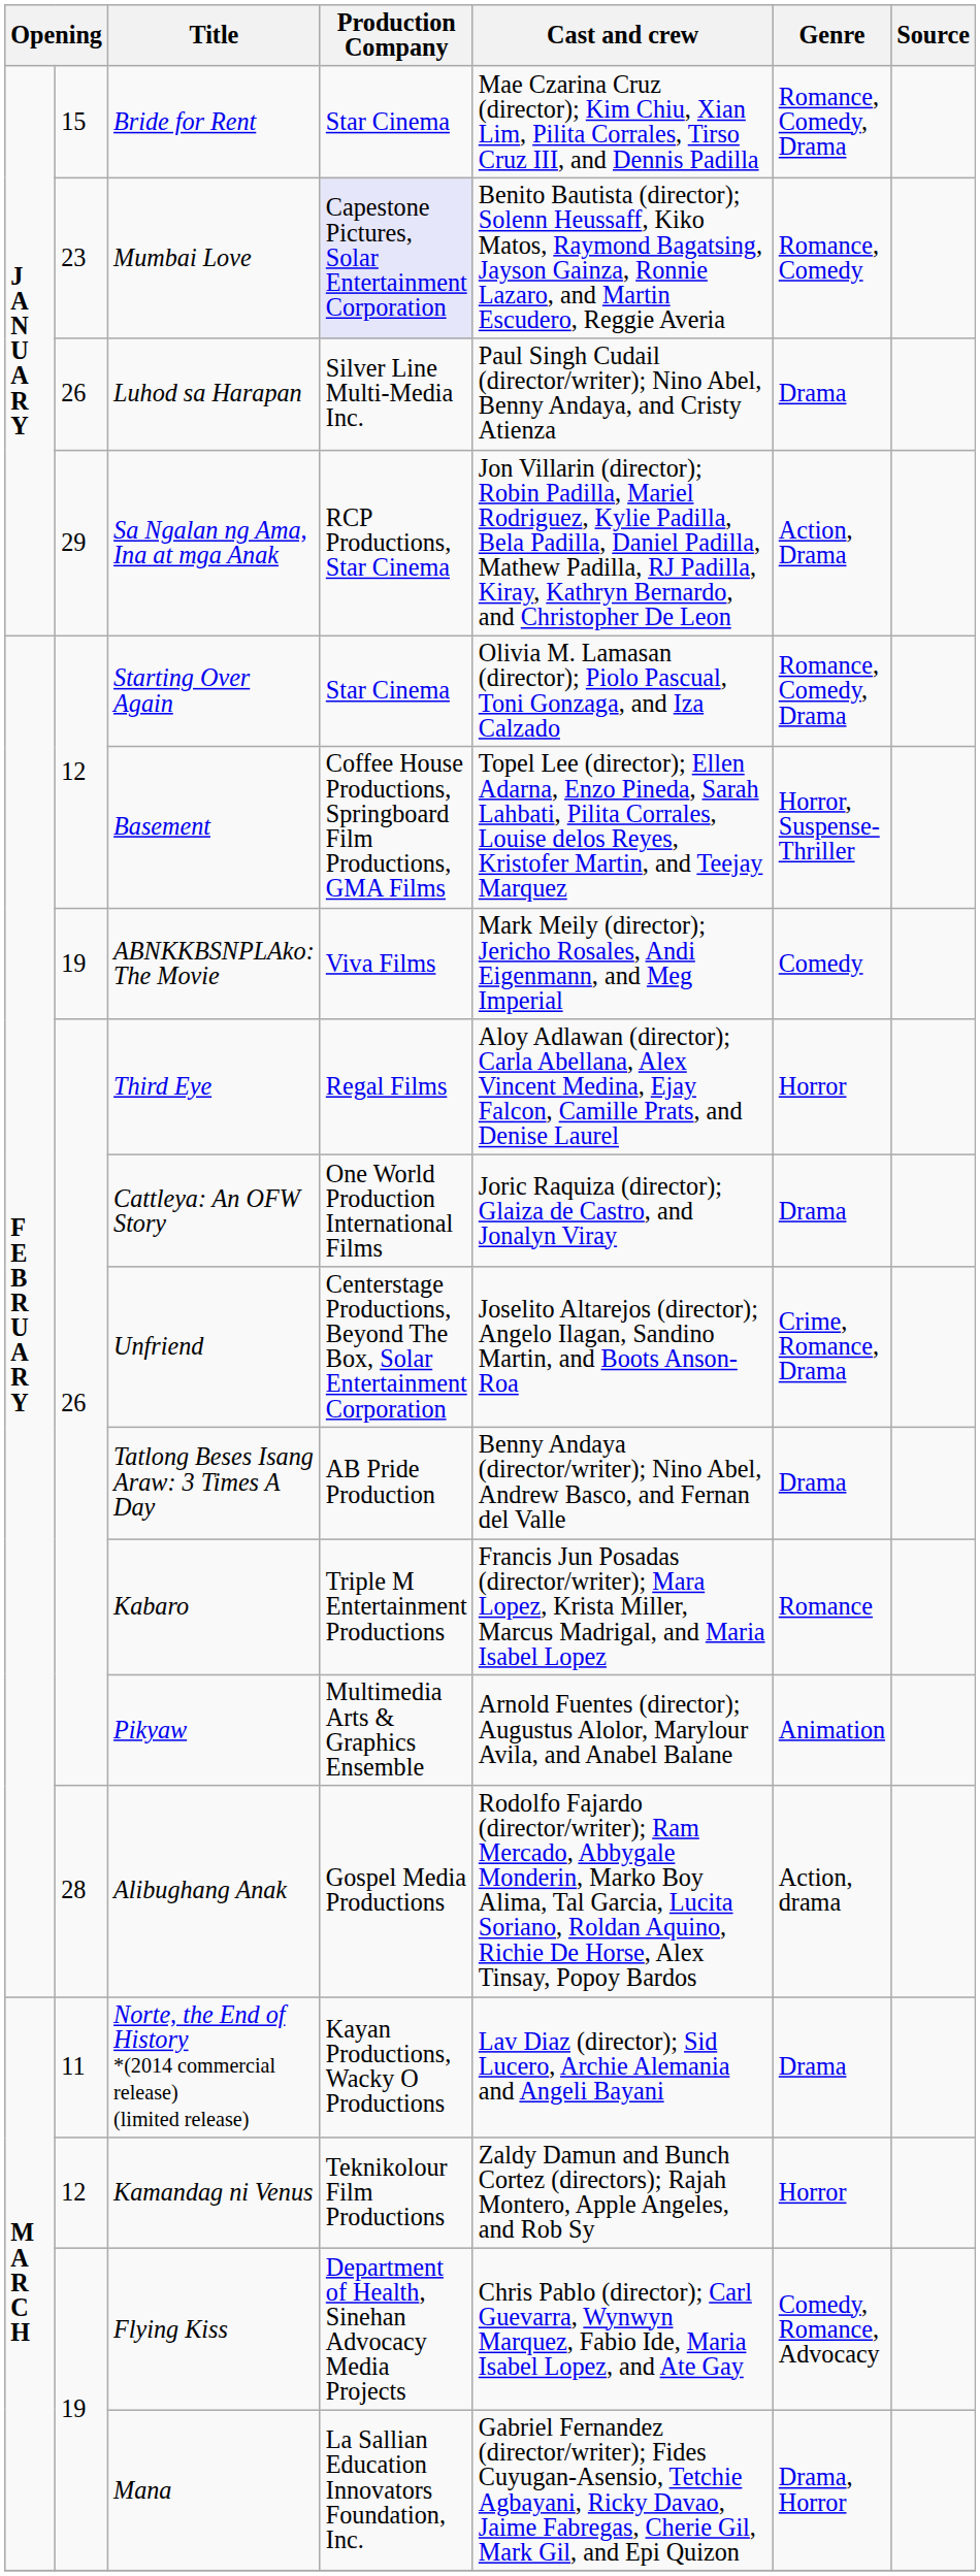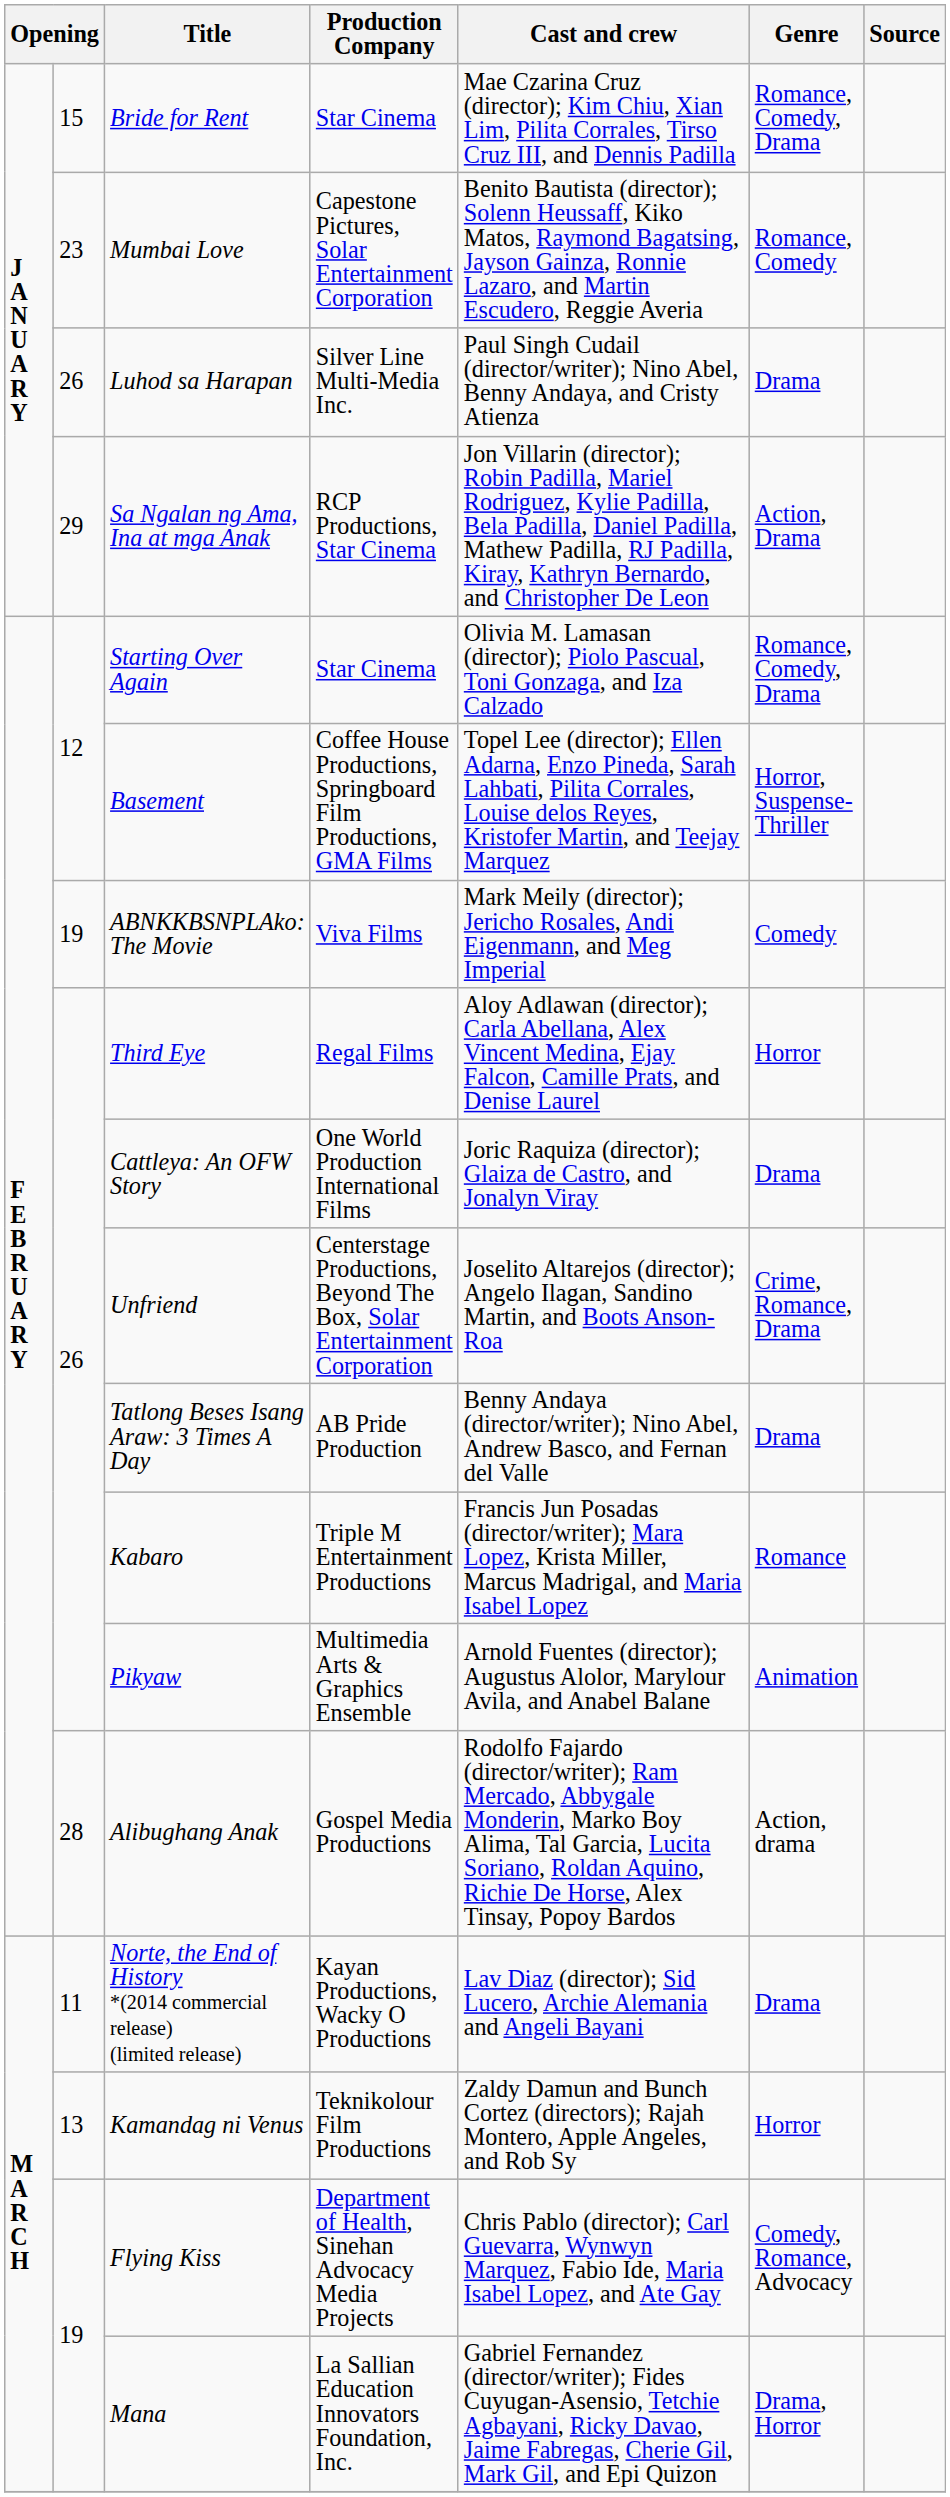 <table class="wikitable" style="text-align:left; font-size:100%; line-height:16px;" width="100%">
 <tr>
 <th colspan="2">Opening</th>
 <th style="width:20%;">Title</th>
 <th style="width:15%;">Production Company</th>
 <th style="width:40%;">Cast and crew</th>
 <th style="width:10%;">Genre</th>
 <th style="width:05%;">Source</th>
 </tr>
 <tr>
 <td rowspan="4"><strong>J</strong><br><strong>A</strong><br><strong>N</strong><br><strong>U</strong><br><strong>A</strong><br><strong>R</strong><br><strong>Y</strong></td>
 <td>15</td>
 <td><em><a href='#'>Bride for Rent</a></em></td>
 <td><a href='#'>Star Cinema</a></td>
 <td style="text-align:left;">Mae Czarina Cruz (director); <a href='#'>Kim Chiu</a>, <a href='#'>Xian Lim</a>, <a href='#'>Pilita Corrales</a>, <a href='#'>Tirso Cruz III</a>, and <a href='#'>Dennis Padilla</a></td>
 <td style="text-align:left;"><a href='#'>Romance</a>, <a href='#'>Comedy</a>, <a href='#'>Drama</a></td>
 <td></td>
 </tr>
 <tr>
 <td>23</td>
 <td><em>Mumbai Love</em></td>
-<td style="background: lavender;">Capestone Pictures, <a href='#'>Solar Entertainment Corporation</a></td>
+<td>Capestone Pictures, <a href='#'>Solar Entertainment Corporation</a></td>
 <td style="text-align:left;">Benito Bautista (director); <a href='#'>Solenn Heussaff</a>, Kiko Matos, <a href='#'>Raymond Bagatsing</a>, <a href='#'>Jayson Gainza</a>, <a href='#'>Ronnie Lazaro</a>, and <a href='#'>Martin Escudero</a>, Reggie Averia</td>
 <td style="text-align:left;"><a href='#'>Romance</a>, <a href='#'>Comedy</a></td>
 <td></td>
 </tr>
 <tr>
 <td>26</td>
 <td><em>Luhod sa Harapan</em></td>
 <td>Silver Line Multi-Media Inc.</td>
 <td style="text-align:left;">Paul Singh Cudail (director/writer); Nino Abel, Benny Andaya, and Cristy Atienza</td>
 <td style="text-align:left;"><a href='#'>Drama</a></td>
 <td></td>
 </tr>
 <tr>
 <td>29</td>
 <td><em><a href='#'>Sa Ngalan ng Ama, Ina at mga Anak</a></em></td>
 <td>RCP Productions, <a href='#'>Star Cinema</a></td>
 <td style="text-align:left;">Jon Villarin (director); <a href='#'>Robin Padilla</a>, <a href='#'>Mariel Rodriguez</a>, <a href='#'>Kylie Padilla</a>, <a href='#'>Bela Padilla</a>, <a href='#'>Daniel Padilla</a>, Mathew Padilla, <a href='#'>RJ Padilla</a>, <a href='#'>Kiray</a>, <a href='#'>Kathryn Bernardo</a>, and <a href='#'>Christopher De Leon</a></td>
 <td style="text-align:left;"><a href='#'>Action</a>, <a href='#'>Drama</a></td>
 <td></td>
 </tr>
 <tr>
 <td rowspan="10"><strong>F</strong><br><strong>E</strong><br><strong>B</strong><br><strong>R</strong><br><strong>U</strong><br><strong>A</strong><br><strong>R</strong><br><strong>Y</strong></td>
 <td rowspan="2">12</td>
 <td><em><a href='#'>Starting Over Again</a></em></td>
 <td><a href='#'>Star Cinema</a></td>
 <td style="text-align:left;">Olivia M. Lamasan (director); <a href='#'>Piolo Pascual</a>, <a href='#'>Toni Gonzaga</a>, and <a href='#'>Iza Calzado</a></td>
 <td style="text-align:left;"><a href='#'>Romance</a>, <a href='#'>Comedy</a>, <a href='#'>Drama</a></td>
 <td></td>
 </tr>
 <tr>
 <td><em><a href='#'>Basement</a></em></td>
 <td>Coffee House Productions, Springboard Film Productions, <a href='#'>GMA Films</a></td>
 <td style="text-align:left;">Topel Lee (director); <a href='#'>Ellen Adarna</a>, <a href='#'>Enzo Pineda</a>, <a href='#'>Sarah Lahbati</a>, <a href='#'>Pilita Corrales</a>, <a href='#'>Louise delos Reyes</a>, <a href='#'>Kristofer Martin</a>, and <a href='#'>Teejay Marquez</a></td>
 <td style="text-align:left;"><a href='#'>Horror</a>, <a href='#'>Suspense-Thriller</a></td>
 <td></td>
 </tr>
 <tr>
 <td>19</td>
 <td><em>ABNKKBSNPLAko: The Movie</em></td>
 <td><a href='#'>Viva Films</a></td>
 <td style="text-align:left;">Mark Meily (director); <a href='#'>Jericho Rosales</a>, <a href='#'>Andi Eigenmann</a>, and <a href='#'>Meg Imperial</a></td>
 <td style="text-align:left;"><a href='#'>Comedy</a></td>
 <td></td>
 </tr>
 <tr>
 <td rowspan="6">26</td>
 <td><em><a href='#'>Third Eye</a></em></td>
 <td><a href='#'>Regal Films</a></td>
 <td style="text-align:left;">Aloy Adlawan (director); <a href='#'>Carla Abellana</a>, <a href='#'>Alex Vincent Medina</a>, <a href='#'>Ejay Falcon</a>, <a href='#'>Camille Prats</a>, and <a href='#'>Denise Laurel</a></td>
 <td style="text-align:left;"><a href='#'>Horror</a></td>
 <td></td>
 </tr>
 <tr>
 <td><em>Cattleya: An OFW Story</em></td>
 <td>One World Production International Films</td>
 <td style="text-align:left;">Joric Raquiza (director); <a href='#'>Glaiza de Castro</a>, and <a href='#'>Jonalyn Viray</a></td>
 <td style="text-align:left;"><a href='#'>Drama</a></td>
 <td></td>
 </tr>
 <tr>
 <td><em>Unfriend</em></td>
 <td>Centerstage Productions, Beyond The Box, <a href='#'>Solar Entertainment Corporation</a></td>
 <td style="text-align:left;">Joselito Altarejos (director); Angelo Ilagan, Sandino Martin, and <a href='#'>Boots Anson-Roa</a></td>
 <td style="text-align:left;"><a href='#'>Crime</a>, <a href='#'>Romance</a>, <a href='#'>Drama</a></td>
 <td></td>
 </tr>
 <tr>
 <td><em>Tatlong Beses Isang Araw: 3 Times A Day</em></td>
 <td>AB Pride Production</td>
 <td style="text-align:left;">Benny Andaya (director/writer); Nino Abel, Andrew Basco, and Fernan del Valle</td>
 <td style="text-align:left;"><a href='#'>Drama</a></td>
 <td></td>
 </tr>
 <tr>
 <td><em>Kabaro</em></td>
 <td>Triple M Entertainment Productions</td>
 <td style="text-align:left;">Francis Jun Posadas (director/writer); <a href='#'>Mara Lopez</a>, Krista Miller, Marcus Madrigal, and <a href='#'>Maria Isabel Lopez</a></td>
 <td style="text-align:left;"><a href='#'>Romance</a></td>
 <td></td>
 </tr>
 <tr>
 <td><em><a href='#'>Pikyaw</a></em></td>
 <td>Multimedia Arts & Graphics Ensemble</td>
 <td style="text-align:left;">Arnold Fuentes (director); Augustus Alolor, Marylour Avila, and Anabel Balane</td>
 <td style="text-align:left;"><a href='#'>Animation</a></td>
 <td></td>
 </tr>
 <tr>
 <td>28</td>
 <td><em>Alibughang Anak</em></td>
 <td>Gospel Media Productions</td>
 <td style="text-align:left;">Rodolfo Fajardo (director/writer); <a href='#'>Ram Mercado</a>, <a href='#'>Abbygale Monderin</a>, Marko Boy Alima, Tal Garcia, <a href='#'>Lucita Soriano</a>, <a href='#'>Roldan Aquino</a>, <a href='#'>Richie De Horse</a>, Alex Tinsay, Popoy Bardos</td>
 <td style="text-align:left;">Action, drama</td>
 <td></td>
 </tr>
 <tr>
 <td rowspan="4"><strong>M</strong><br><strong>A</strong><br><strong>R</strong><br><strong>C</strong><br><strong>H</strong></td>
 <td>11</td>
 <td><em><a href='#'>Norte, the End of History</a></em> <br> <small>*(2014 commercial release)</small> <br><small> (limited release)</small></td>
 <td>Kayan Productions, Wacky O Productions</td>
 <td style="text-align:left;"><a href='#'>Lav Diaz</a> (director); <a href='#'>Sid Lucero</a>, <a href='#'>Archie Alemania</a> and <a href='#'>Angeli Bayani</a></td>
 <td style="text-align:left;"><a href='#'>Drama</a></td>
 <td></td>
 </tr>
 <tr>
-<td>12</td>
+<td>13</td>
 <td><em>Kamandag ni Venus</em></td>
 <td>Teknikolour Film Productions</td>
 <td style="text-align:left;">Zaldy Damun and Bunch Cortez (directors); Rajah Montero, Apple Angeles, and Rob Sy</td>
 <td style="text-align:left;"><a href='#'>Horror</a></td>
 <td></td>
 </tr>
 <tr>
 <td rowspan="2">19</td>
 <td><em>Flying Kiss</em></td>
 <td><a href='#'>Department of Health</a>, Sinehan Advocacy Media Projects</td>
 <td style="text-align:left;">Chris Pablo (director); <a href='#'>Carl Guevarra</a>, <a href='#'>Wynwyn Marquez</a>, Fabio Ide, <a href='#'>Maria Isabel Lopez</a>, and <a href='#'>Ate Gay</a></td>
 <td style="text-align:left;"><a href='#'>Comedy</a>, <a href='#'>Romance</a>, Advocacy</td>
 <td></td>
 </tr>
 <tr>
 <td><em>Mana</em></td>
 <td>La Sallian Education Innovators Foundation, Inc.</td>
 <td style="text-align:left;">Gabriel Fernandez (director/writer); Fides Cuyugan-Asensio, <a href='#'>Tetchie Agbayani</a>, <a href='#'>Ricky Davao</a>, <a href='#'>Jaime Fabregas</a>, <a href='#'>Cherie Gil</a>, <a href='#'>Mark Gil</a>, and Epi Quizon</td>
 <td style="text-align:left;"><a href='#'>Drama</a>, <a href='#'>Horror</a></td>
 <td></td>
 </tr>
 <tr>
 </tr>
 </table>
